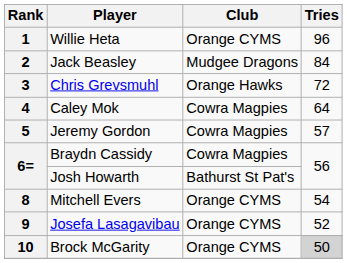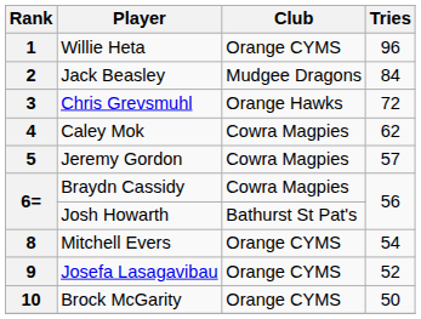 <table class="wikitable" style="text-align:center">
 <tr>
 <th>Rank</th>
 <th>Player</th>
 <th>Club</th>
 <th>Tries</th>
 </tr>
 <tr>
 <th>1</th>
 <td align="left"> Willie Heta</td>
 <td align="left"> Orange CYMS</td>
 <td>96</td>
 </tr>
 <tr>
 <th>2</th>
 <td align="left"> Jack Beasley</td>
 <td align="left"> Mudgee Dragons</td>
 <td>84</td>
 </tr>
 <tr>
 <th>3</th>
 <td align="left"> <a href='#'>Chris Grevsmuhl</a></td>
 <td align="left"> Orange Hawks</td>
 <td>72</td>
 </tr>
 <tr>
 <th>4</th>
 <td align="left"> Caley Mok</td>
 <td align="left"> Cowra Magpies</td>
-<td>64</td>
+<td>62</td>
 </tr>
 <tr>
 <th>5</th>
 <td align="left"> Jeremy Gordon</td>
 <td align="left"> Cowra Magpies</td>
 <td>57</td>
 </tr>
 <tr>
 <th rowspan=2>6=</th>
 <td align="left"> Braydn Cassidy</td>
 <td align="left"> Cowra Magpies</td>
 <td rowspan=2>56</td>
 </tr>
 <tr>
 <td align="left"> Josh Howarth</td>
 <td align="left"> Bathurst St Pat's</td>
 </tr>
 <tr>
 <th>8</th>
 <td align="left"> Mitchell Evers</td>
 <td align="left"> Orange CYMS</td>
 <td>54</td>
 </tr>
 <tr>
 <th>9</th>
 <td align="left"> <a href='#'>Josefa Lasagavibau</a></td>
 <td align="left"> Orange CYMS</td>
 <td>52</td>
 </tr>
 <tr>
 <th>10</th>
 <td align="left"> Brock McGarity</td>
 <td align="left"> Orange CYMS</td>
-<td style="background: lightgrey;">50</td>
+<td>50</td>
 </tr>
 <tr>
 </tr>
 </table>
